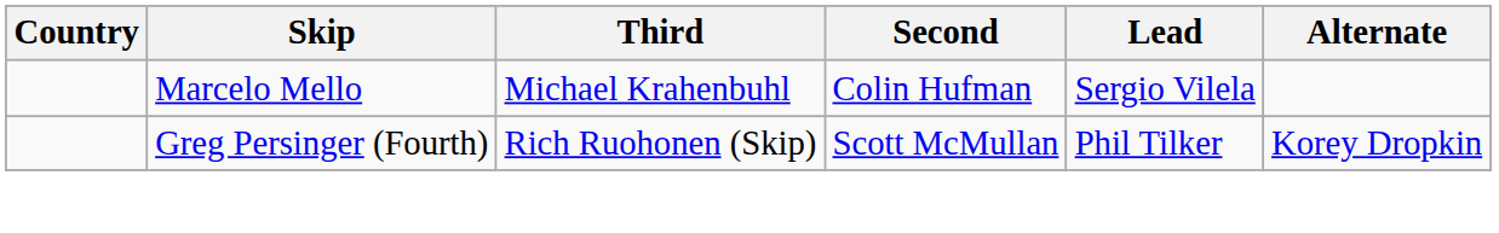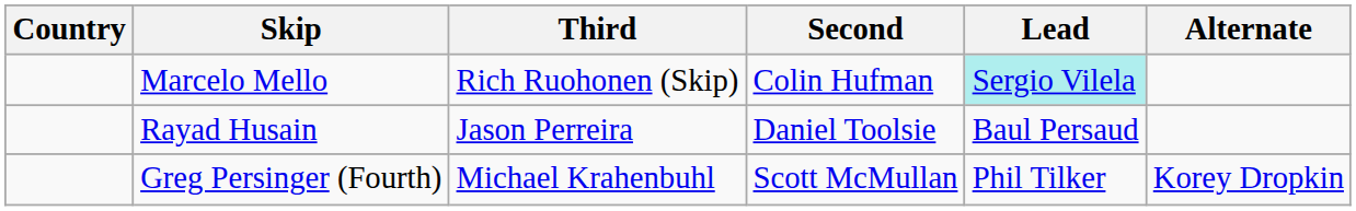 <table class="wikitable">
 <tr>
 <th>Country</th>
 <th>Skip</th>
 <th>Third</th>
 <th>Second</th>
 <th>Lead</th>
 <th>Alternate</th>
 </tr>
 <tr>
 <td></td>
 <td><a href='#'>Marcelo Mello</a></td>
-<td><a href='#'>Michael Krahenbuhl</a></td>
+<td><a href='#'>Rich Ruohonen</a> (Skip)</td>
 <td><a href='#'>Colin Hufman</a></td>
-<td><a href='#'>Sergio Vilela</a></td>
+<td style="background: paleturquoise;"><a href='#'>Sergio Vilela</a></td>
+<td></td>
+</tr>
+<tr>
+<td></td>
+<td><a href='#'>Rayad Husain</a></td>
+<td><a href='#'>Jason Perreira</a></td>
+<td><a href='#'>Daniel Toolsie</a></td>
+<td><a href='#'>Baul Persaud</a></td>
 <td></td>
 </tr>
 <tr>
 <td></td>
 <td><a href='#'>Greg Persinger</a> (Fourth)</td>
-<td><a href='#'>Rich Ruohonen</a> (Skip)</td>
+<td><a href='#'>Michael Krahenbuhl</a></td>
 <td><a href='#'>Scott McMullan</a></td>
 <td><a href='#'>Phil Tilker</a></td>
 <td><a href='#'>Korey Dropkin</a></td>
 </tr>
 </table>
